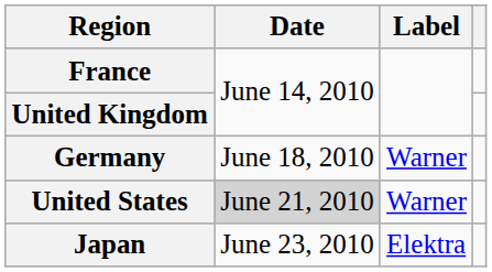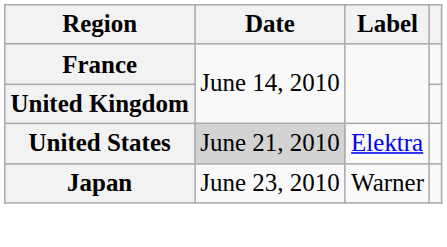 <table class="wikitable plainrowheaders">
 <tr>
 <th scope="col">Region</th>
 <th scope="col">Date</th>
 <th scope="col">Label</th>
 <th scope="col"></th>
 </tr>
 <tr>
 <th scope="row">France</th>
 <td rowspan="2">June 14, 2010</td>
 <td rowspan="2"></td>
 <td align="center"></td>
 </tr>
 <tr>
 <th scope="row">United Kingdom</th>
 <td align="center"></td>
 </tr>
 <tr>
-<th scope="row">Germany</th>
-<td>June 18, 2010</td>
-<td><a href='#'>Warner</a></td>
-<td align="center"></td>
-</tr>
-<tr>
 <th scope="row">United States</th>
 <td style="background: lightgrey;">June 21, 2010</td>
-<td><a href='#'>Warner</a></td>
+<td><a href='#'>Elektra</a></td>
 <td align="center"></td>
 </tr>
 <tr>
 <th scope="row">Japan</th>
 <td>June 23, 2010</td>
-<td><a href='#'>Elektra</a></td>
+<td>Warner</td>
 <td align="center"></td>
 </tr>
 </table>
